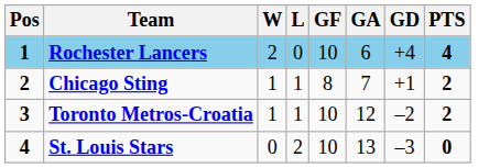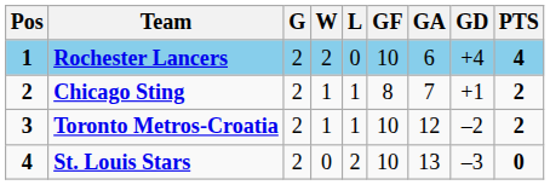 <table class="wikitable sortable">
 <tr>
 <th>Pos</th>
 <th>Team</th>
+<th>G</th>
 <th>W</th>
 <th>L</th>
 <th>GF</th>
 <th>GA</th>
 <th>GD</th>
 <th>PTS</th>
 </tr>
 <tr style="background:skyblue;">
 <td align=center><strong>1</strong></td>
 <td><strong><a href='#'>Rochester Lancers</a></strong></td>
 <td align=center>2</td>
+<td align=center>2</td>
 <td align=center>0</td>
 <td align=center>10</td>
 <td align=center>6</td>
 <td align=center>+4</td>
 <td align=center><strong>4</strong></td>
 </tr>
 <tr>
 <td align=center><strong>2</strong></td>
 <td><strong><a href='#'>Chicago Sting</a></strong></td>
+<td align=center>2</td>
 <td align=center>1</td>
 <td align=center>1</td>
 <td align=center>8</td>
 <td align=center>7</td>
 <td align=center>+1</td>
 <td align=center><strong>2</strong></td>
 </tr>
 <tr>
 <td align=center><strong>3</strong></td>
 <td><strong><a href='#'>Toronto Metros-Croatia</a></strong></td>
+<td align=center>2</td>
 <td align=center>1</td>
 <td align=center>1</td>
 <td align=center>10</td>
 <td align=center>12</td>
 <td align=center>–2</td>
 <td align=center><strong>2</strong></td>
 </tr>
 <tr>
 <td align=center><strong>4</strong></td>
 <td><strong><a href='#'>St. Louis Stars</a></strong></td>
+<td align=center>2</td>
 <td align=center>0</td>
 <td align=center>2</td>
 <td align=center>10</td>
 <td align=center>13</td>
 <td align=center>–3</td>
 <td align=center><strong>0</strong></td>
 </tr>
 </table>
